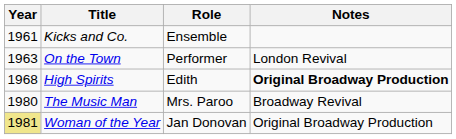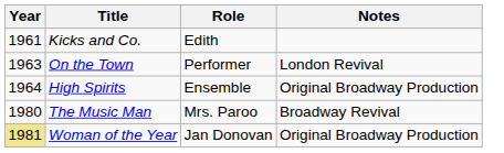 <table class="wikitable sortable">
 <tr>
 <th>Year</th>
 <th>Title</th>
 <th>Role</th>
 <th>Notes</th>
 </tr>
 <tr>
 <td>1961</td>
 <td><em>Kicks and Co.</em></td>
-<td>Ensemble</td>
+<td>Edith</td>
 <td></td>
 </tr>
 <tr>
 <td>1963</td>
 <td><em><a href='#'>On the Town</a></em></td>
 <td>Performer</td>
 <td>London Revival</td>
 </tr>
 <tr>
-<td>1968</td>
+<td>1964</td>
 <td><em><a href='#'>High Spirits</a></em></td>
-<td>Edith</td>
-<td><strong>Original Broadway Production</strong></td>
+<td>Ensemble</td>
+<td>Original Broadway Production</td>
 </tr>
 <tr>
 <td>1980</td>
 <td><em><a href='#'>The Music Man</a></em></td>
 <td>Mrs. Paroo</td>
 <td>Broadway Revival</td>
 </tr>
 <tr>
 <td style="background: khaki;">1981</td>
 <td><em><a href='#'>Woman of the Year</a></em></td>
 <td>Jan Donovan</td>
 <td>Original Broadway Production</td>
 </tr>
 </table>
